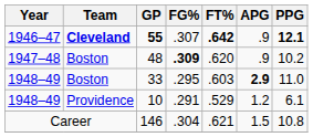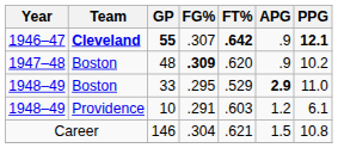 <table class="wikitable sortable" style="font-size:95%; text-align:right;">
 <tr>
 <th>Year</th>
 <th>Team</th>
 <th>GP</th>
 <th>FG%</th>
 <th>FT%</th>
 <th>APG</th>
 <th>PPG</th>
 </tr>
 <tr>
 <td style="text-align:left;"><a href='#'>1946–47</a></td>
 <td style="text-align:left;"><strong><a href='#'>Cleveland</a></strong></td>
 <td><strong>55</strong></td>
 <td>.307</td>
 <td><strong>.642</strong></td>
 <td>.9</td>
 <td><strong>12.1</strong></td>
 </tr>
 <tr>
 <td style="text-align:left;"><a href='#'>1947–48</a></td>
 <td style="text-align:left;"><a href='#'>Boston</a></td>
 <td>48</td>
 <td><strong>.309</strong></td>
 <td>.620</td>
 <td>.9</td>
 <td>10.2</td>
 </tr>
 <tr>
 <td style="text-align:left;"><a href='#'>1948–49</a></td>
 <td style="text-align:left;"><a href='#'>Boston</a></td>
 <td>33</td>
 <td>.295</td>
-<td>.603</td>
+<td>.529</td>
 <td><strong>2.9</strong></td>
 <td>11.0</td>
 </tr>
 <tr>
 <td style="text-align:left;"><a href='#'>1948–49</a></td>
 <td style="text-align:left;"><a href='#'>Providence</a></td>
 <td>10</td>
 <td>.291</td>
-<td>.529</td>
+<td>.603</td>
 <td>1.2</td>
 <td>6.1</td>
 </tr>
 <tr>
 <td style="text-align:center;" colspan="2">Career</td>
 <td>146</td>
 <td>.304</td>
 <td>.621</td>
 <td>1.5</td>
 <td>10.8</td>
 </tr>
 <tr>
 </tr>
 </table>
